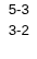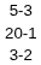 <table style="text-align:center">
 <tr>
 <th width=200></th>
 <th width=100></th>
 <th width=200></th>
 </tr>
 <tr>
 <td align=right></td>
 <td>5-3</td>
 <td align=left></td>
 </tr>
 <tr>
 <td align=right></td>
+<td>20-1</td>
+<td align=left></td>
+</tr>
+<tr>
+<td align=right></td>
 <td>3-2</td>
 <td align=left></td>
 </tr>
 </table>
